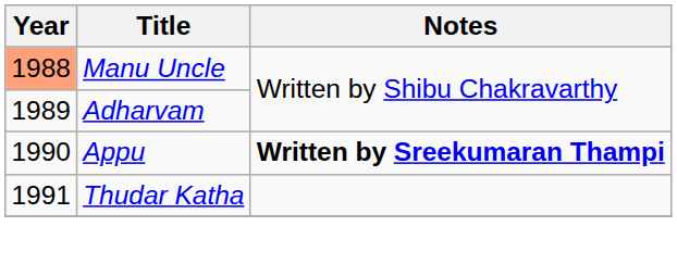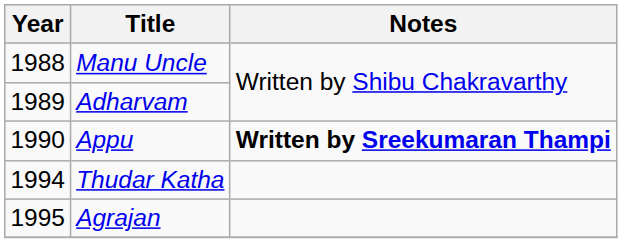 <table class="wikitable">
 <tr>
 <th>Year</th>
 <th>Title</th>
 <th>Notes</th>
 </tr>
 <tr>
-<td style="background: lightsalmon;">1988</td>
+<td>1988</td>
 <td><em><a href='#'>Manu Uncle</a></em></td>
 <td rowspan="2">Written by <a href='#'>Shibu Chakravarthy</a></td>
 </tr>
 <tr>
 <td>1989</td>
 <td><em><a href='#'>Adharvam</a></em></td>
 </tr>
 <tr>
 <td>1990</td>
 <td><em><a href='#'>Appu</a></em></td>
 <td><strong>Written by <a href='#'>Sreekumaran Thampi</a></strong></td>
 </tr>
 <tr>
-<td>1991</td>
+<td>1994</td>
 <td><em><a href='#'>Thudar Katha</a></em></td>
 <td></td>
 </tr>
 <tr>
+<td>1995</td>
+<td><em><a href='#'>Agrajan</a></em></td>
+<td><br></td>
+</tr>
+<tr>
 </tr>
 </table>
